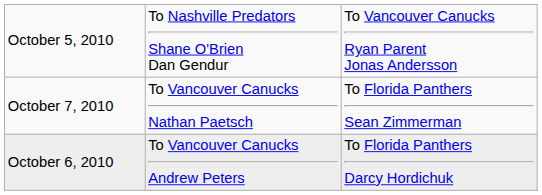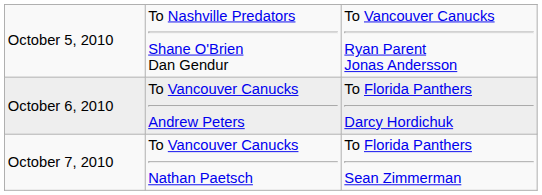 <table class="wikitable" style="border:1px solid #999; width:580px;">
 <tr>
 <td>October 5, 2010</td>
 <td valign="top">To <a href='#'>Nashville Predators</a><hr><a href='#'>Shane O'Brien</a><br>Dan Gendur</td>
 <td valign="top">To <a href='#'>Vancouver Canucks</a><hr><a href='#'>Ryan Parent</a><br><a href='#'>Jonas Andersson</a></td>
 </tr>
+<tr bgcolor="eeeeee">
+<td>October 6, 2010</td>
+<td valign="top">To <a href='#'>Vancouver Canucks</a><hr><a href='#'>Andrew Peters</a></td>
+<td valign="top">To <a href='#'>Florida Panthers</a><hr><a href='#'>Darcy Hordichuk</a></td>
+</tr>
 <tr>
 <td>October 7, 2010</td>
 <td valign="top">To <a href='#'>Vancouver Canucks</a><hr><a href='#'>Nathan Paetsch</a></td>
 <td valign="top">To <a href='#'>Florida Panthers</a><hr><a href='#'>Sean Zimmerman</a></td>
 </tr>
-<tr bgcolor="eeeeee">
-<td>October 6, 2010</td>
-<td valign="top">To <a href='#'>Vancouver Canucks</a><hr><a href='#'>Andrew Peters</a></td>
-<td valign="top">To <a href='#'>Florida Panthers</a><hr><a href='#'>Darcy Hordichuk</a></td>
-</tr>
 </table>
